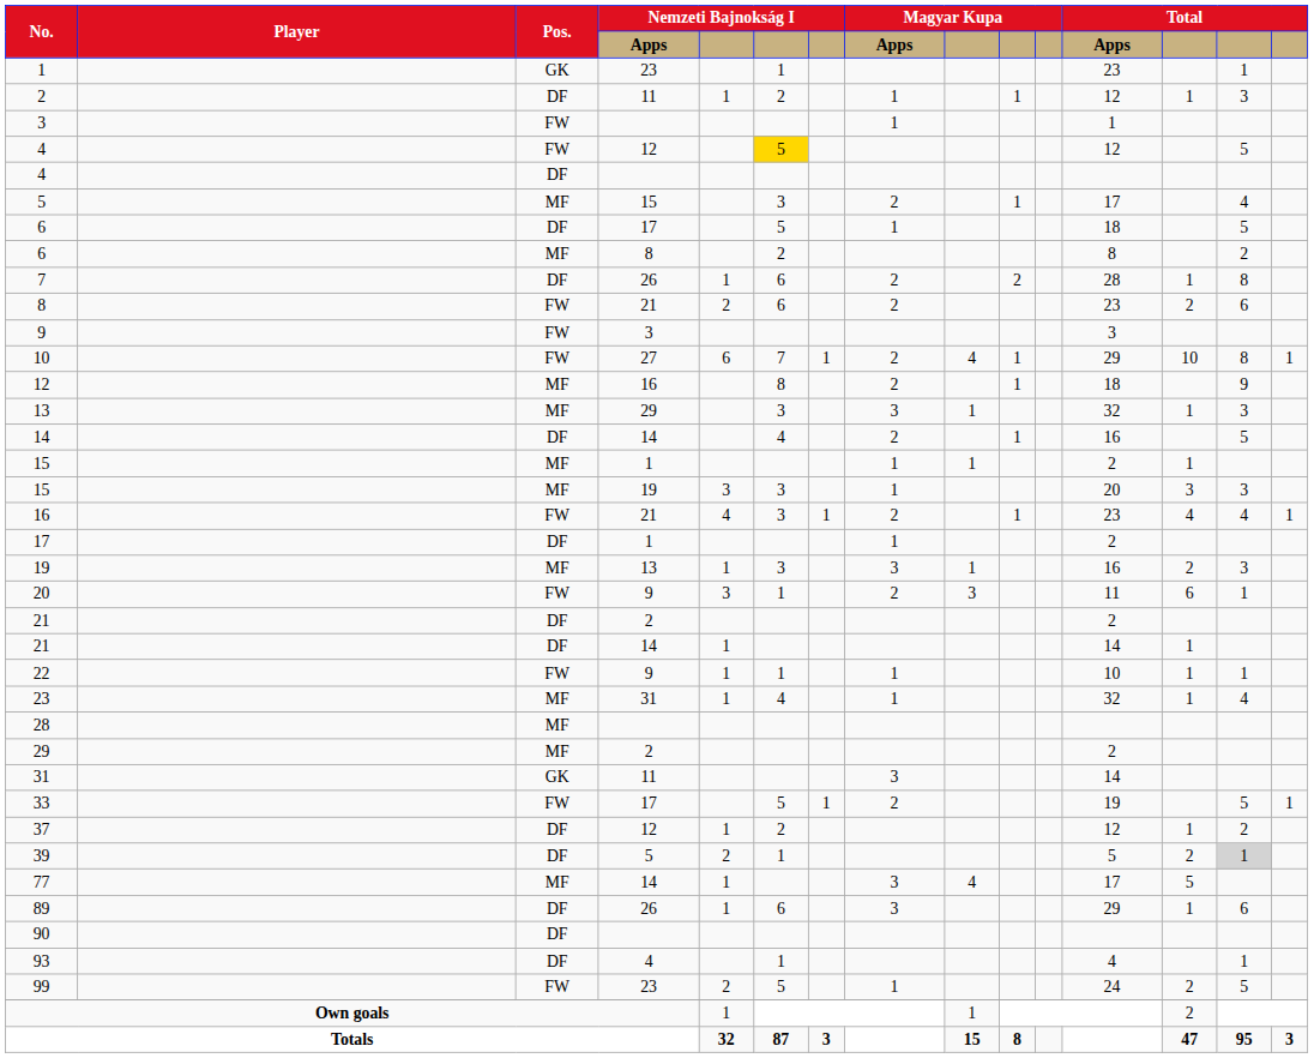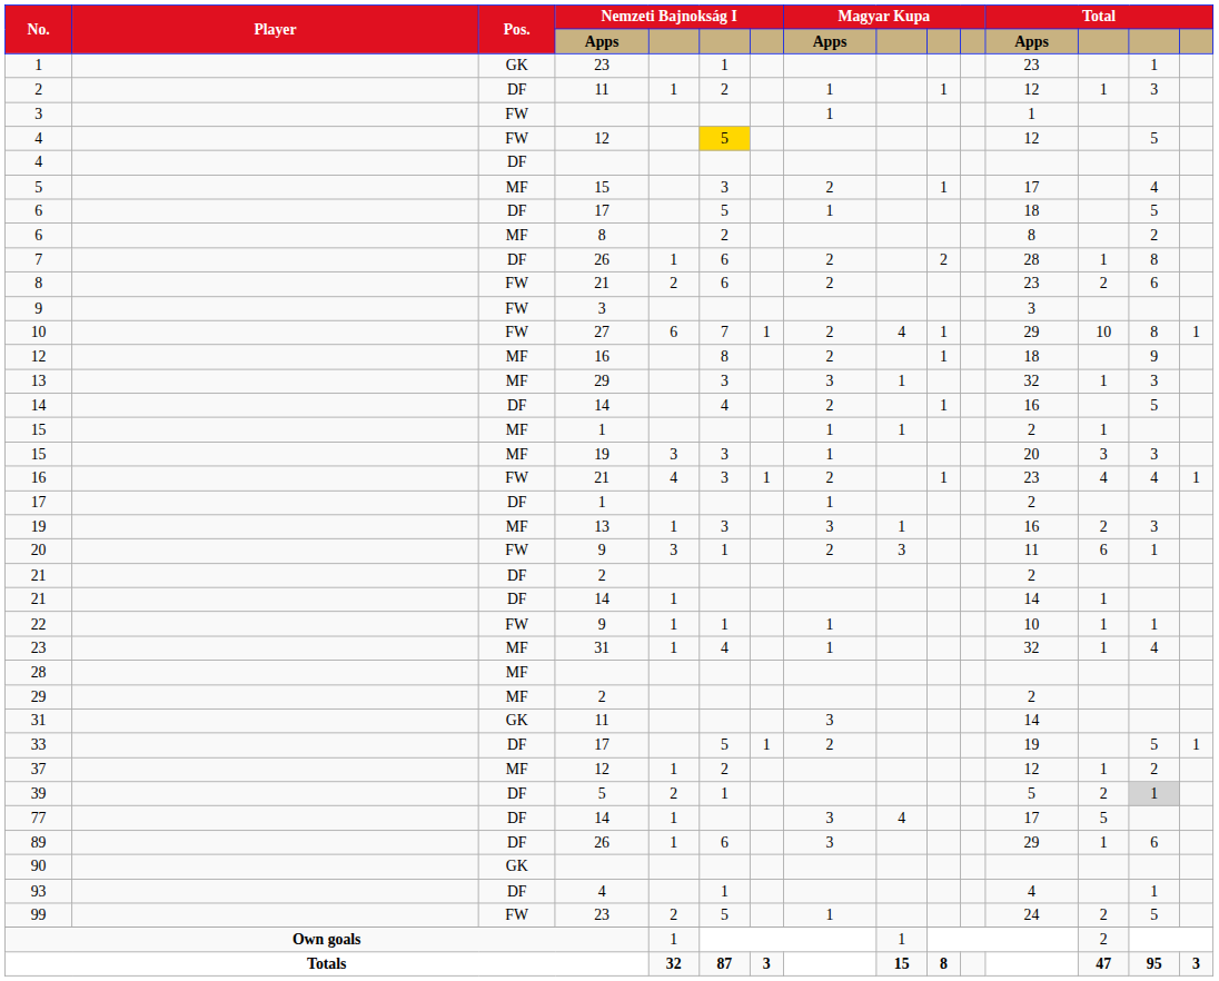 <table class="wikitable sortable alternance" style="text-align:center;width:100%">
 <tr>
 <th rowspan="2" style="background-color:#E01020;color:white;border:1px solid #0E22E9;width:5px">No.</th>
 <th rowspan="2" style="background-color:#E01020;color:white;border:1px solid #0E22E9;width:180px">Player</th>
 <th rowspan="2" style="background-color:#E01020;color:white;border:1px solid #0E22E9;width:5px">Pos.</th>
 <th colspan="4" style="background:#E01020;color:white;border:1px solid #0E22E9">Nemzeti Bajnokság I</th>
 <th colspan="4" style="background:#E01020;color:white;border:1px solid #0E22E9">Magyar Kupa</th>
 <th colspan="4" style="background:#E01020;color:white;border:1px solid #0E22E9">Total</th>
 </tr>
 <tr style="text-align:center">
 <th width="4" style="background-color:#C8B281;color:black;border:1px solid #0E22E9">Apps</th>
 <th width="4" style="background-color:#C8B281;border:1px solid #0E22E9"></th>
 <th width="4" style="background-color:#C8B281;border:1px solid #0E22E9"></th>
 <th width="4" style="background-color:#C8B281;border:1px solid #0E22E9"></th>
 <th width="4" style="background-color:#C8B281;color:black;border:1px solid #0E22E9">Apps</th>
 <th width="4" style="background-color:#C8B281;border:1px solid #0E22E9"></th>
 <th width="4" style="background-color:#C8B281;border:1px solid #0E22E9"></th>
 <th width="4" style="background-color:#C8B281;border:1px solid #0E22E9"></th>
 <th width="4" style="background-color:#C8B281;color:black;border:1px solid #0E22E9">Apps</th>
 <th width="4" style="background-color:#C8B281;border:1px solid #0E22E9"></th>
 <th width="4" style="background-color:#C8B281;border:1px solid #0E22E9"></th>
 <th width="4" style="background-color:#C8B281;border:1px solid #0E22E9"></th>
 </tr>
 <tr>
 <td>1</td>
 <td> </td>
 <td>GK</td>
 <td>23</td>
 <td></td>
 <td>1</td>
 <td></td>
 <td></td>
 <td></td>
 <td></td>
 <td></td>
 <td>23</td>
 <td></td>
 <td>1</td>
 <td></td>
 </tr>
 <tr>
 <td>2</td>
 <td> </td>
 <td>DF</td>
 <td>11</td>
 <td>1</td>
 <td>2</td>
 <td></td>
 <td>1</td>
 <td></td>
 <td>1</td>
 <td></td>
 <td>12</td>
 <td>1</td>
 <td>3</td>
 <td></td>
 </tr>
 <tr>
 <td>3</td>
 <td> </td>
 <td>FW</td>
 <td></td>
 <td></td>
 <td></td>
 <td></td>
 <td>1</td>
 <td></td>
 <td></td>
 <td></td>
 <td>1</td>
 <td></td>
 <td></td>
 <td></td>
 </tr>
 <tr>
 <td>4</td>
 <td> </td>
 <td>FW</td>
 <td>12</td>
 <td></td>
 <td style="background: gold;">5</td>
 <td></td>
 <td></td>
 <td></td>
 <td></td>
 <td></td>
 <td>12</td>
 <td></td>
 <td>5</td>
 <td></td>
 </tr>
 <tr>
 <td>4</td>
 <td> </td>
 <td>DF</td>
 <td></td>
 <td></td>
 <td></td>
 <td></td>
 <td></td>
 <td></td>
 <td></td>
 <td></td>
 <td></td>
 <td></td>
 <td></td>
 <td></td>
 </tr>
 <tr>
 <td>5</td>
 <td> </td>
 <td>MF</td>
 <td>15</td>
 <td></td>
 <td>3</td>
 <td></td>
 <td>2</td>
 <td></td>
 <td>1</td>
 <td></td>
 <td>17</td>
 <td></td>
 <td>4</td>
 <td></td>
 </tr>
 <tr>
 <td>6</td>
 <td> </td>
 <td>DF</td>
 <td>17</td>
 <td></td>
 <td>5</td>
 <td></td>
 <td>1</td>
 <td></td>
 <td></td>
 <td></td>
 <td>18</td>
 <td></td>
 <td>5</td>
 <td></td>
 </tr>
 <tr>
 <td>6</td>
 <td> </td>
 <td>MF</td>
 <td>8</td>
 <td></td>
 <td>2</td>
 <td></td>
 <td></td>
 <td></td>
 <td></td>
 <td></td>
 <td>8</td>
 <td></td>
 <td>2</td>
 <td></td>
 </tr>
 <tr>
 <td>7</td>
 <td> </td>
 <td>DF</td>
 <td>26</td>
 <td>1</td>
 <td>6</td>
 <td></td>
 <td>2</td>
 <td></td>
 <td>2</td>
 <td></td>
 <td>28</td>
 <td>1</td>
 <td>8</td>
 <td></td>
 </tr>
 <tr>
 <td>8</td>
 <td> </td>
 <td>FW</td>
 <td>21</td>
 <td>2</td>
 <td>6</td>
 <td></td>
 <td>2</td>
 <td></td>
 <td></td>
 <td></td>
 <td>23</td>
 <td>2</td>
 <td>6</td>
 <td></td>
 </tr>
 <tr>
 <td>9</td>
 <td> </td>
 <td>FW</td>
 <td>3</td>
 <td></td>
 <td></td>
 <td></td>
 <td></td>
 <td></td>
 <td></td>
 <td></td>
 <td>3</td>
 <td></td>
 <td></td>
 <td></td>
 </tr>
 <tr>
 <td>10</td>
 <td> </td>
 <td>FW</td>
 <td>27</td>
 <td>6</td>
 <td>7</td>
 <td>1</td>
 <td>2</td>
 <td>4</td>
 <td>1</td>
 <td></td>
 <td>29</td>
 <td>10</td>
 <td>8</td>
 <td>1</td>
 </tr>
 <tr>
 <td>12</td>
 <td> </td>
 <td>MF</td>
 <td>16</td>
 <td></td>
 <td>8</td>
 <td></td>
 <td>2</td>
 <td></td>
 <td>1</td>
 <td></td>
 <td>18</td>
 <td></td>
 <td>9</td>
 <td></td>
 </tr>
 <tr>
 <td>13</td>
 <td> </td>
 <td>MF</td>
 <td>29</td>
 <td></td>
 <td>3</td>
 <td></td>
 <td>3</td>
 <td>1</td>
 <td></td>
 <td></td>
 <td>32</td>
 <td>1</td>
 <td>3</td>
 <td></td>
 </tr>
 <tr>
 <td>14</td>
 <td> </td>
 <td>DF</td>
 <td>14</td>
 <td></td>
 <td>4</td>
 <td></td>
 <td>2</td>
 <td></td>
 <td>1</td>
 <td></td>
 <td>16</td>
 <td></td>
 <td>5</td>
 <td></td>
 </tr>
 <tr>
 <td>15</td>
 <td> </td>
 <td>MF</td>
 <td>1</td>
 <td></td>
 <td></td>
 <td></td>
 <td>1</td>
 <td>1</td>
 <td></td>
 <td></td>
 <td>2</td>
 <td>1</td>
 <td></td>
 <td></td>
 </tr>
 <tr>
 <td>15</td>
 <td> </td>
 <td>MF</td>
 <td>19</td>
 <td>3</td>
 <td>3</td>
 <td></td>
 <td>1</td>
 <td></td>
 <td></td>
 <td></td>
 <td>20</td>
 <td>3</td>
 <td>3</td>
 <td></td>
 </tr>
 <tr>
 <td>16</td>
 <td> </td>
 <td>FW</td>
 <td>21</td>
 <td>4</td>
 <td>3</td>
 <td>1</td>
 <td>2</td>
 <td></td>
 <td>1</td>
 <td></td>
 <td>23</td>
 <td>4</td>
 <td>4</td>
 <td>1</td>
 </tr>
 <tr>
 <td>17</td>
 <td> </td>
 <td>DF</td>
 <td>1</td>
 <td></td>
 <td></td>
 <td></td>
 <td>1</td>
 <td></td>
 <td></td>
 <td></td>
 <td>2</td>
 <td></td>
 <td></td>
 <td></td>
 </tr>
 <tr>
 <td>19</td>
 <td> </td>
 <td>MF</td>
 <td>13</td>
 <td>1</td>
 <td>3</td>
 <td></td>
 <td>3</td>
 <td>1</td>
 <td></td>
 <td></td>
 <td>16</td>
 <td>2</td>
 <td>3</td>
 <td></td>
 </tr>
 <tr>
 <td>20</td>
 <td> </td>
 <td>FW</td>
 <td>9</td>
 <td>3</td>
 <td>1</td>
 <td></td>
 <td>2</td>
 <td>3</td>
 <td></td>
 <td></td>
 <td>11</td>
 <td>6</td>
 <td>1</td>
 <td></td>
 </tr>
 <tr>
 <td>21</td>
 <td> </td>
 <td>DF</td>
 <td>2</td>
 <td></td>
 <td></td>
 <td></td>
 <td></td>
 <td></td>
 <td></td>
 <td></td>
 <td>2</td>
 <td></td>
 <td></td>
 <td></td>
 </tr>
 <tr>
 <td>21</td>
 <td> </td>
 <td>DF</td>
 <td>14</td>
 <td>1</td>
 <td></td>
 <td></td>
 <td></td>
 <td></td>
 <td></td>
 <td></td>
 <td>14</td>
 <td>1</td>
 <td></td>
 <td></td>
 </tr>
 <tr>
 <td>22</td>
 <td> </td>
 <td>FW</td>
 <td>9</td>
 <td>1</td>
 <td>1</td>
 <td></td>
 <td>1</td>
 <td></td>
 <td></td>
 <td></td>
 <td>10</td>
 <td>1</td>
 <td>1</td>
 <td></td>
 </tr>
 <tr>
 <td>23</td>
 <td> </td>
 <td>MF</td>
 <td>31</td>
 <td>1</td>
 <td>4</td>
 <td></td>
 <td>1</td>
 <td></td>
 <td></td>
 <td></td>
 <td>32</td>
 <td>1</td>
 <td>4</td>
 <td></td>
 </tr>
 <tr>
 <td>28</td>
 <td> </td>
 <td>MF</td>
 <td></td>
 <td></td>
 <td></td>
 <td></td>
 <td></td>
 <td></td>
 <td></td>
 <td></td>
 <td></td>
 <td></td>
 <td></td>
 <td></td>
 </tr>
 <tr>
 <td>29</td>
 <td> </td>
 <td>MF</td>
 <td>2</td>
 <td></td>
 <td></td>
 <td></td>
 <td></td>
 <td></td>
 <td></td>
 <td></td>
 <td>2</td>
 <td></td>
 <td></td>
 <td></td>
 </tr>
 <tr>
 <td>31</td>
 <td> </td>
 <td>GK</td>
 <td>11</td>
 <td></td>
 <td></td>
 <td></td>
 <td>3</td>
 <td></td>
 <td></td>
 <td></td>
 <td>14</td>
 <td></td>
 <td></td>
 <td></td>
 </tr>
 <tr>
 <td>33</td>
 <td> </td>
-<td>FW</td>
+<td>DF</td>
 <td>17</td>
 <td></td>
 <td>5</td>
 <td>1</td>
 <td>2</td>
 <td></td>
 <td></td>
 <td></td>
 <td>19</td>
 <td></td>
 <td>5</td>
 <td>1</td>
 </tr>
 <tr>
 <td>37</td>
 <td> </td>
-<td>DF</td>
+<td>MF</td>
 <td>12</td>
 <td>1</td>
 <td>2</td>
 <td></td>
 <td></td>
 <td></td>
 <td></td>
 <td></td>
 <td>12</td>
 <td>1</td>
 <td>2</td>
 <td></td>
 </tr>
 <tr>
 <td>39</td>
 <td> </td>
 <td>DF</td>
 <td>5</td>
 <td>2</td>
 <td>1</td>
 <td></td>
 <td></td>
 <td></td>
 <td></td>
 <td></td>
 <td>5</td>
 <td>2</td>
 <td style="background: lightgrey;">1</td>
 <td></td>
 </tr>
 <tr>
 <td>77</td>
 <td> </td>
-<td>MF</td>
+<td>DF</td>
 <td>14</td>
 <td>1</td>
 <td></td>
 <td></td>
 <td>3</td>
 <td>4</td>
 <td></td>
 <td></td>
 <td>17</td>
 <td>5</td>
 <td></td>
 <td></td>
 </tr>
 <tr>
 <td>89</td>
 <td> </td>
 <td>DF</td>
 <td>26</td>
 <td>1</td>
 <td>6</td>
 <td></td>
 <td>3</td>
 <td></td>
 <td></td>
 <td></td>
 <td>29</td>
 <td>1</td>
 <td>6</td>
 <td></td>
 </tr>
 <tr>
 <td>90</td>
 <td> </td>
-<td>DF</td>
+<td>GK</td>
 <td></td>
 <td></td>
 <td></td>
 <td></td>
 <td></td>
 <td></td>
 <td></td>
 <td></td>
 <td></td>
 <td></td>
 <td></td>
 <td></td>
 </tr>
 <tr>
 <td>93</td>
 <td> </td>
 <td>DF</td>
 <td>4</td>
 <td></td>
 <td>1</td>
 <td></td>
 <td></td>
 <td></td>
 <td></td>
 <td></td>
 <td>4</td>
 <td></td>
 <td>1</td>
 <td></td>
 </tr>
 <tr>
 <td>99</td>
 <td> </td>
 <td>FW</td>
 <td>23</td>
 <td>2</td>
 <td>5</td>
 <td></td>
 <td>1</td>
 <td></td>
 <td></td>
 <td></td>
 <td>24</td>
 <td>2</td>
 <td>5</td>
 <td></td>
 </tr>
 <tr>
 </tr>
 <tr class="sortbottom">
 <td colspan="4"><strong>Own goals</strong></td>
 <td>1</td>
 <td colspan="3" style="background:white;text-align:center"></td>
 <td>1</td>
 <td colspan="3" style="background:white;text-align:center"></td>
 <td>2</td>
 <td colspan="2" style="background:white;text-align:center"></td>
 </tr>
 <tr class="sortbottom">
 <td colspan="4" style="background:white;text-align:center"><strong>Totals</strong></td>
 <td><strong>32</strong></td>
 <td><strong>87</strong></td>
 <td><strong>3</strong></td>
 <td rowspan="3" style="background:white;text-align:center"></td>
 <td><strong>15</strong></td>
 <td><strong>8</strong></td>
 <td></td>
 <td rowspan="3" style="background:white;text-align:center"></td>
 <td><strong>47</strong></td>
 <td><strong>95</strong></td>
 <td><strong>3</strong></td>
 </tr>
 </table>
